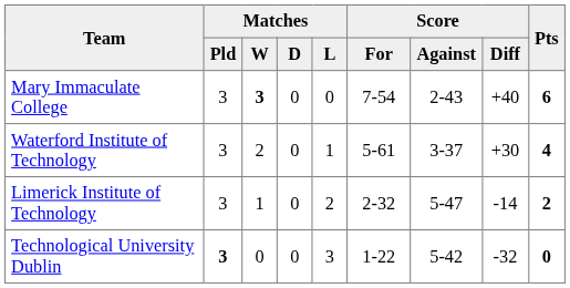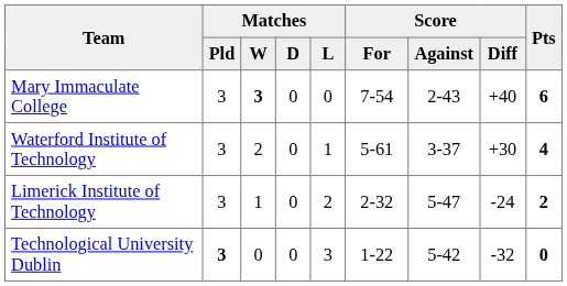 <table style=border-collapse:collapse border=1 cellspacing=0 cellpadding=5>
 <tr align=center bgcolor=#efefef>
 <th rowspan=2 width=165>Team</th>
 <th colspan=4>Matches</th>
 <th colspan=3>Score</th>
 <th rowspan=2width=20>Pts</th>
 </tr>
 <tr align=center bgcolor=#efefef>
 <th width=20>Pld</th>
 <th width=20>W</th>
 <th width=20>D</th>
 <th width=20>L</th>
 <th width=45>For</th>
 <th width=45>Against</th>
 <th width=30>Diff</th>
 </tr>
 <tr align=center>
 <td style="text-align:left;"><a href='#'>Mary Immaculate College</a></td>
 <td>3</td>
 <td><strong>3</strong></td>
 <td>0</td>
 <td>0</td>
 <td>7-54</td>
 <td>2-43</td>
 <td>+40</td>
 <td><strong>6</strong></td>
 </tr>
 <tr align=center>
 <td style="text-align:left;"><a href='#'>Waterford Institute of Technology</a></td>
 <td>3</td>
 <td>2</td>
 <td>0</td>
 <td>1</td>
 <td>5-61</td>
 <td>3-37</td>
 <td>+30</td>
 <td><strong>4</strong></td>
 </tr>
 <tr align=center>
 <td style="text-align:left;"><a href='#'>Limerick Institute of Technology</a></td>
 <td>3</td>
 <td>1</td>
 <td>0</td>
 <td>2</td>
 <td>2-32</td>
 <td>5-47</td>
-<td>-14</td>
+<td>-24</td>
 <td><strong>2</strong></td>
 </tr>
 <tr align=center>
 <td style="text-align:left;"><a href='#'>Technological University Dublin</a></td>
 <td><strong>3</strong></td>
 <td>0</td>
 <td>0</td>
 <td>3</td>
 <td>1-22</td>
 <td>5-42</td>
 <td>-32</td>
 <td><strong>0</strong></td>
 </tr>
 </table>
